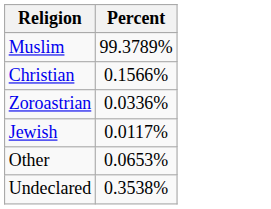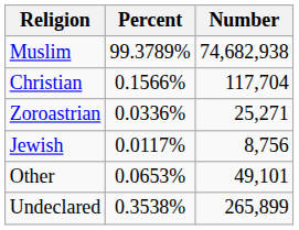 <table class="wikitable">
 <tr>
 <th>Religion</th>
 <th>Percent</th>
+<th>Number</th>
 </tr>
 <tr>
 <td><a href='#'>Muslim</a></td>
 <td style="text-align:center">99.3789%</td>
+<td style="text-align:right">74,682,938</td>
 </tr>
 <tr>
 <td><a href='#'>Christian</a></td>
 <td style="text-align:center">0.1566%</td>
+<td style="text-align:right">117,704</td>
 </tr>
 <tr>
 <td><a href='#'>Zoroastrian</a></td>
 <td style="text-align:center">0.0336%</td>
+<td style="text-align:right">25,271</td>
 </tr>
 <tr>
 <td><a href='#'>Jewish</a></td>
 <td style="text-align:center">0.0117%</td>
+<td style="text-align:right">8,756</td>
 </tr>
 <tr>
 <td>Other</td>
 <td style="text-align:center">0.0653%</td>
+<td style="text-align:right">49,101</td>
 </tr>
 <tr>
 <td>Undeclared</td>
 <td style="text-align:center">0.3538%</td>
+<td style="text-align:right">265,899</td>
 </tr>
 </table>
